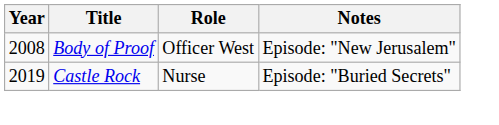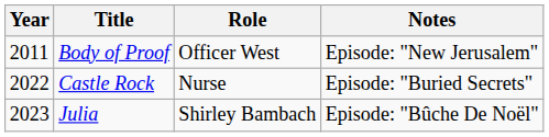 <table class="wikitable sortable">
 <tr>
 <th>Year</th>
 <th>Title</th>
 <th>Role</th>
 <th>Notes</th>
 </tr>
 <tr>
-<td>2008</td>
+<td>2011</td>
 <td><em><a href='#'>Body of Proof</a></em></td>
 <td>Officer West</td>
 <td>Episode: "New Jerusalem"</td>
 </tr>
 <tr>
-<td>2019</td>
+<td>2022</td>
 <td><em><a href='#'>Castle Rock</a></em></td>
 <td>Nurse</td>
 <td>Episode: "Buried Secrets"</td>
 </tr>
+<tr>
+<td>2023</td>
+<td><em><a href='#'>Julia</a></em></td>
+<td>Shirley Bambach</td>
+<td>Episode: "Bûche De Noël"</td>
+</tr>
 </table>
